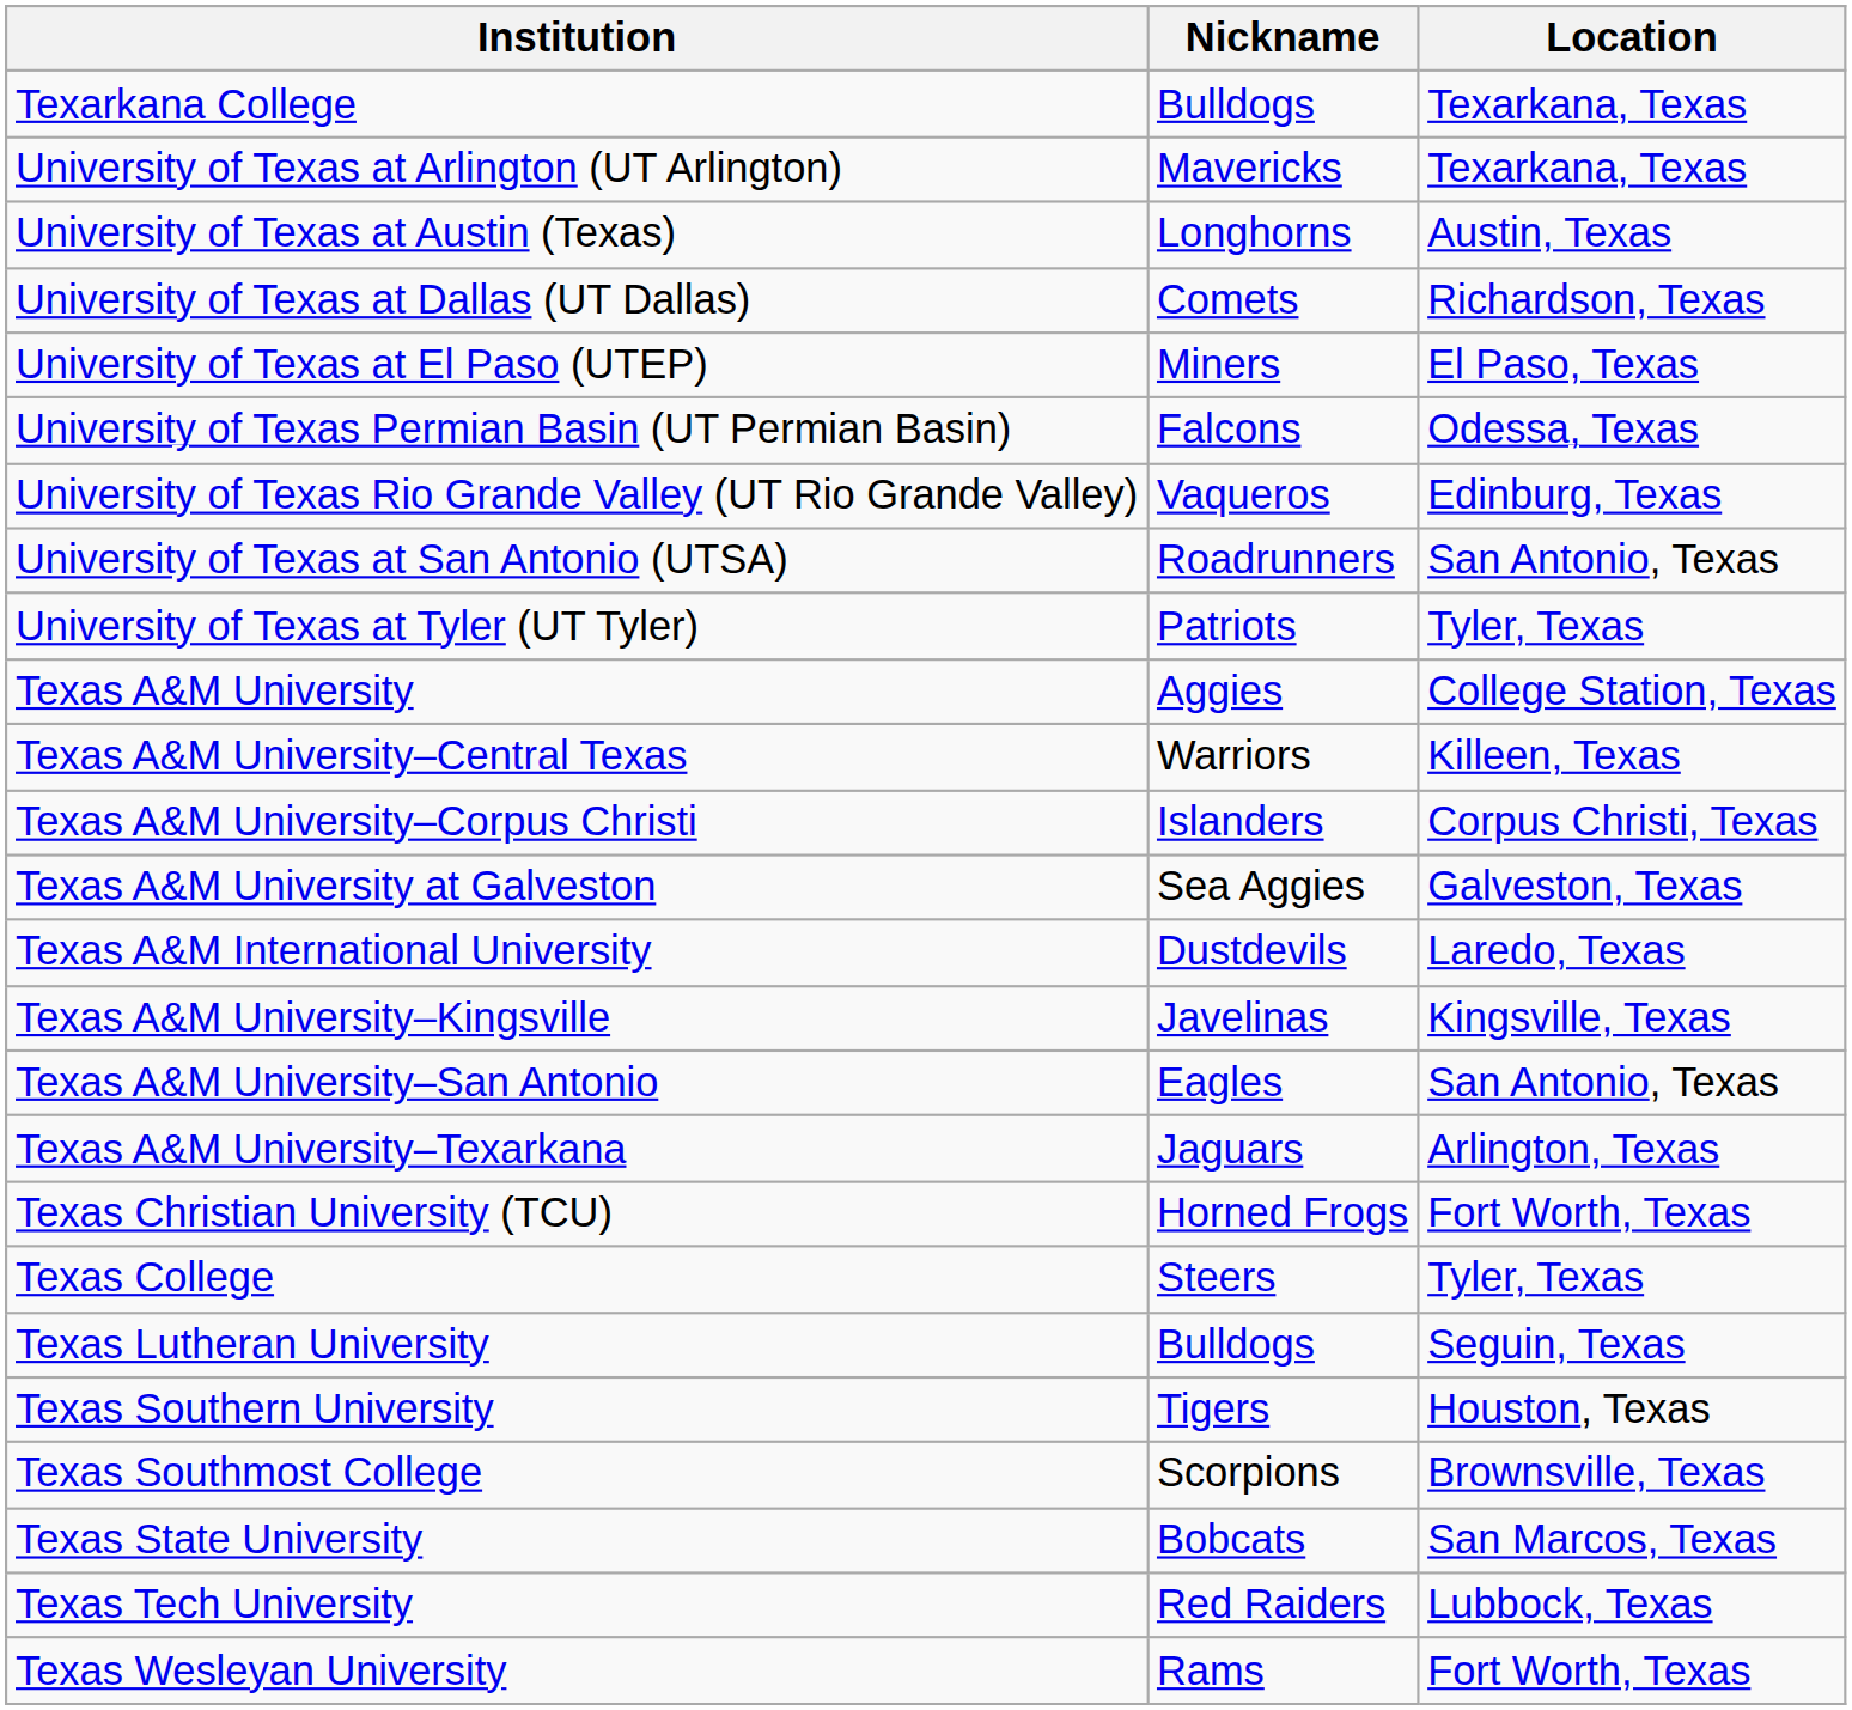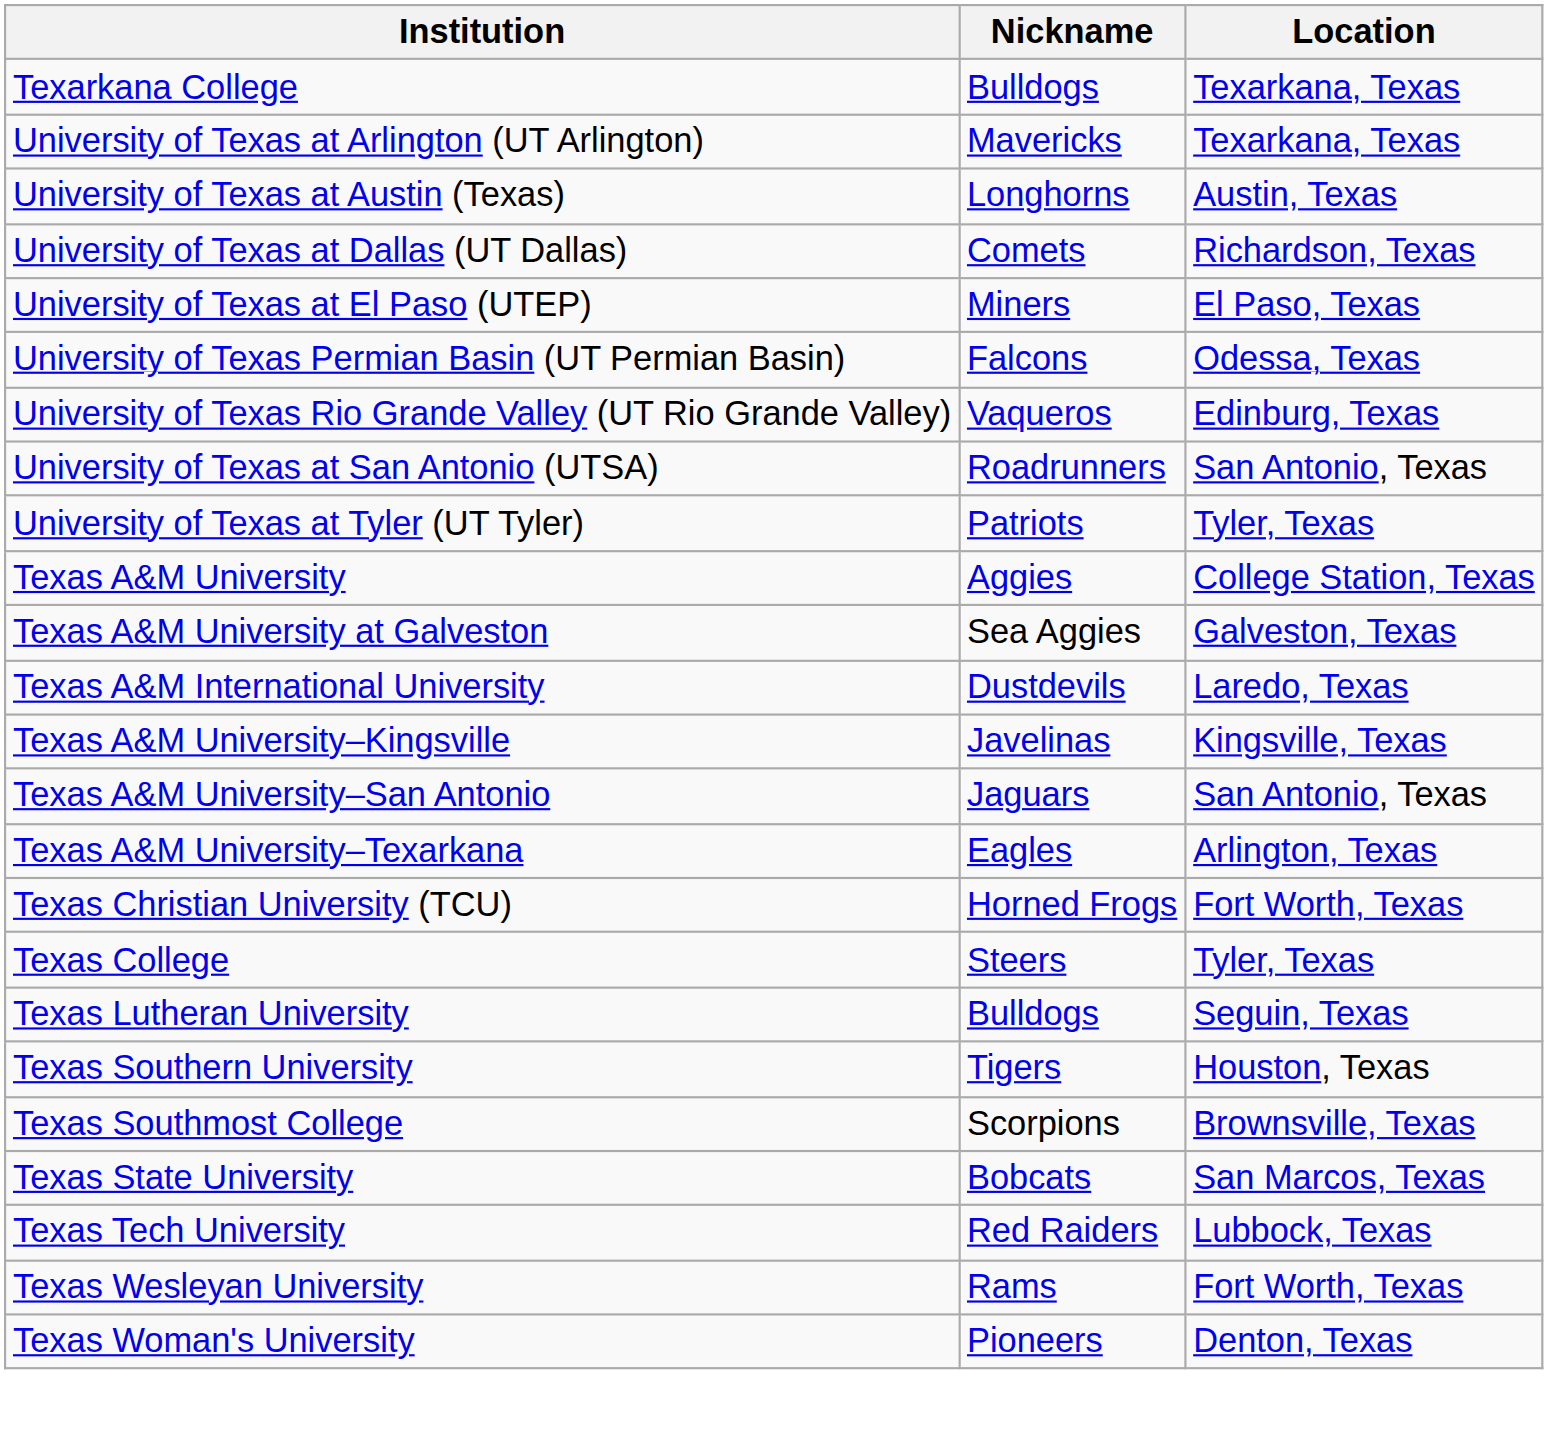 <table class="wikitable">
 <tr>
 <th>Institution</th>
 <th>Nickname</th>
 <th>Location</th>
 </tr>
 <tr>
 <td><a href='#'>Texarkana College</a></td>
 <td><a href='#'>Bulldogs</a></td>
 <td><a href='#'>Texarkana, Texas</a></td>
 </tr>
 <tr>
 <td><a href='#'>University of Texas at Arlington</a> (UT Arlington)</td>
 <td><a href='#'>Mavericks</a></td>
 <td><a href='#'>Texarkana, Texas</a></td>
 </tr>
 <tr>
 <td><a href='#'>University of Texas at Austin</a> (Texas)</td>
 <td><a href='#'>Longhorns</a></td>
 <td><a href='#'>Austin, Texas</a></td>
 </tr>
 <tr>
 <td><a href='#'>University of Texas at Dallas</a> (UT Dallas)</td>
 <td><a href='#'>Comets</a></td>
 <td><a href='#'>Richardson, Texas</a></td>
 </tr>
 <tr>
 <td><a href='#'>University of Texas at El Paso</a> (UTEP)</td>
 <td><a href='#'>Miners</a></td>
 <td><a href='#'>El Paso, Texas</a></td>
 </tr>
 <tr>
 <td><a href='#'>University of Texas Permian Basin</a> (UT Permian Basin)</td>
 <td><a href='#'>Falcons</a></td>
 <td><a href='#'>Odessa, Texas</a></td>
 </tr>
 <tr>
 <td><a href='#'>University of Texas Rio Grande Valley</a> (UT Rio Grande Valley)</td>
 <td><a href='#'>Vaqueros</a></td>
 <td><a href='#'>Edinburg, Texas</a></td>
 </tr>
 <tr>
 <td><a href='#'>University of Texas at San Antonio</a> (UTSA)</td>
 <td><a href='#'>Roadrunners</a></td>
 <td><a href='#'>San Antonio</a>, Texas</td>
 </tr>
 <tr>
 <td><a href='#'>University of Texas at Tyler</a> (UT Tyler)</td>
 <td><a href='#'>Patriots</a></td>
 <td><a href='#'>Tyler, Texas</a></td>
 </tr>
 <tr>
 <td><a href='#'>Texas A&M University</a></td>
 <td><a href='#'>Aggies</a></td>
 <td><a href='#'>College Station, Texas</a></td>
 </tr>
 <tr>
-<td><a href='#'>Texas A&M University–Central Texas</a></td>
-<td>Warriors</td>
-<td><a href='#'>Killeen, Texas</a></td>
-</tr>
-<tr>
-<td><a href='#'>Texas A&M University–Corpus Christi</a></td>
-<td><a href='#'>Islanders</a></td>
-<td><a href='#'>Corpus Christi, Texas</a></td>
-</tr>
-<tr>
 <td><a href='#'>Texas A&M University at Galveston</a></td>
 <td>Sea Aggies</td>
 <td><a href='#'>Galveston, Texas</a></td>
 </tr>
 <tr>
 <td><a href='#'>Texas A&M International University</a></td>
 <td><a href='#'>Dustdevils</a></td>
 <td><a href='#'>Laredo, Texas</a></td>
 </tr>
 <tr>
 <td><a href='#'>Texas A&M University–Kingsville</a></td>
 <td><a href='#'>Javelinas</a></td>
 <td><a href='#'>Kingsville, Texas</a></td>
 </tr>
 <tr>
 <td><a href='#'>Texas A&M University–San Antonio</a></td>
-<td><a href='#'>Eagles</a></td>
+<td><a href='#'>Jaguars</a></td>
 <td><a href='#'>San Antonio</a>, Texas</td>
 </tr>
 <tr>
 <td><a href='#'>Texas A&M University–Texarkana</a></td>
-<td><a href='#'>Jaguars</a></td>
+<td><a href='#'>Eagles</a></td>
 <td><a href='#'>Arlington, Texas</a></td>
 </tr>
 <tr>
 <td><a href='#'>Texas Christian University</a> (TCU)</td>
 <td><a href='#'>Horned Frogs</a></td>
 <td><a href='#'>Fort Worth, Texas</a></td>
 </tr>
 <tr>
 <td><a href='#'>Texas College</a></td>
 <td><a href='#'>Steers</a></td>
 <td><a href='#'>Tyler, Texas</a></td>
 </tr>
 <tr>
 <td><a href='#'>Texas Lutheran University</a></td>
 <td><a href='#'>Bulldogs</a></td>
 <td><a href='#'>Seguin, Texas</a></td>
 </tr>
 <tr>
 <td><a href='#'>Texas Southern University</a></td>
 <td><a href='#'>Tigers</a></td>
 <td><a href='#'>Houston</a>, Texas</td>
 </tr>
 <tr>
 <td><a href='#'>Texas Southmost College</a></td>
 <td>Scorpions</td>
 <td><a href='#'>Brownsville, Texas</a></td>
 </tr>
 <tr>
 <td><a href='#'>Texas State University</a></td>
 <td><a href='#'>Bobcats</a></td>
 <td><a href='#'>San Marcos, Texas</a></td>
 </tr>
 <tr>
 <td><a href='#'>Texas Tech University</a></td>
 <td><a href='#'>Red Raiders</a></td>
 <td><a href='#'>Lubbock, Texas</a></td>
 </tr>
 <tr>
 <td><a href='#'>Texas Wesleyan University</a></td>
 <td><a href='#'>Rams</a></td>
 <td><a href='#'>Fort Worth, Texas</a></td>
 </tr>
+<tr>
+<td><a href='#'>Texas Woman's University</a></td>
+<td><a href='#'>Pioneers</a></td>
+<td><a href='#'>Denton, Texas</a></td>
+</tr>
 </table>
